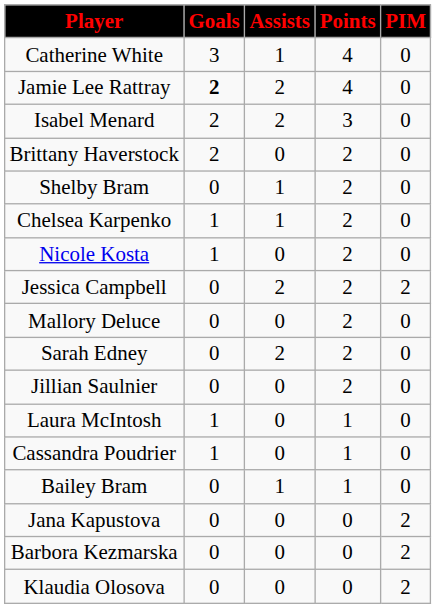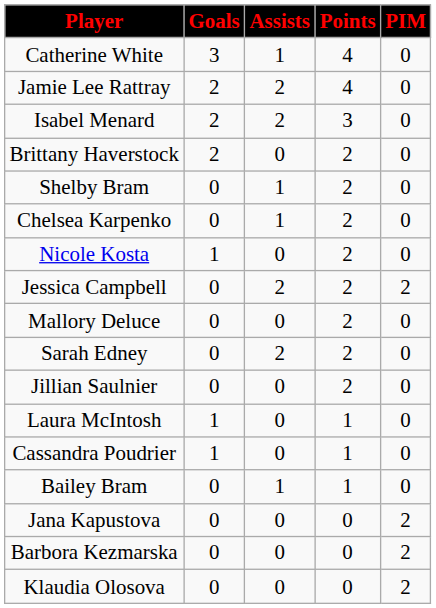 <table class="wikitable" style="text-align:center;">
 <tr>
 <th style="background:black; color:red;">Player</th>
 <th style="background:black; color:red;">Goals</th>
 <th style="background:black; color:red;">Assists</th>
 <th style="background:black; color:red;">Points</th>
 <th style="background:black; color:red;">PIM</th>
 </tr>
 <tr>
 <td>Catherine White</td>
 <td>3</td>
 <td>1</td>
 <td>4</td>
 <td>0</td>
 </tr>
 <tr>
 <td>Jamie Lee Rattray</td>
-<td><strong>2</strong></td>
+<td>2</td>
 <td>2</td>
 <td>4</td>
 <td>0</td>
 </tr>
 <tr>
 <td>Isabel Menard</td>
 <td>2</td>
 <td>2</td>
 <td>3</td>
 <td>0</td>
 </tr>
 <tr>
 <td>Brittany Haverstock</td>
 <td>2</td>
 <td>0</td>
 <td>2</td>
 <td>0</td>
 </tr>
 <tr>
 <td>Shelby Bram</td>
 <td>0</td>
 <td>1</td>
 <td>2</td>
 <td>0</td>
 </tr>
 <tr>
 <td>Chelsea Karpenko</td>
-<td>1</td>
+<td>0</td>
 <td>1</td>
 <td>2</td>
 <td>0</td>
 </tr>
 <tr>
 <td><a href='#'>Nicole Kosta</a></td>
 <td>1</td>
 <td>0</td>
 <td>2</td>
 <td>0</td>
 </tr>
 <tr>
 <td>Jessica Campbell</td>
 <td>0</td>
 <td>2</td>
 <td>2</td>
 <td>2</td>
 </tr>
 <tr>
 <td>Mallory Deluce</td>
 <td>0</td>
 <td>0</td>
 <td>2</td>
 <td>0</td>
 </tr>
 <tr>
 <td>Sarah Edney</td>
 <td>0</td>
 <td>2</td>
 <td>2</td>
 <td>0</td>
 </tr>
 <tr>
 <td>Jillian Saulnier</td>
 <td>0</td>
 <td>0</td>
 <td>2</td>
 <td>0</td>
 </tr>
 <tr>
 <td>Laura McIntosh</td>
 <td>1</td>
 <td>0</td>
 <td>1</td>
 <td>0</td>
 </tr>
 <tr>
 <td>Cassandra Poudrier</td>
 <td>1</td>
 <td>0</td>
 <td>1</td>
 <td>0</td>
 </tr>
 <tr>
 <td>Bailey Bram</td>
 <td>0</td>
 <td>1</td>
 <td>1</td>
 <td>0</td>
 </tr>
 <tr>
 <td>Jana Kapustova</td>
 <td>0</td>
 <td>0</td>
 <td>0</td>
 <td>2</td>
 </tr>
 <tr>
 <td>Barbora Kezmarska</td>
 <td>0</td>
 <td>0</td>
 <td>0</td>
 <td>2</td>
 </tr>
 <tr>
 <td>Klaudia Olosova</td>
 <td>0</td>
 <td>0</td>
 <td>0</td>
 <td>2</td>
 </tr>
 </table>
